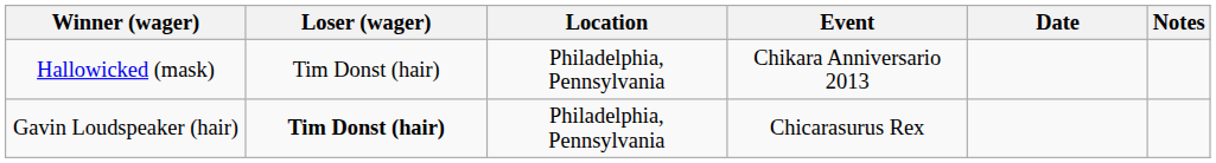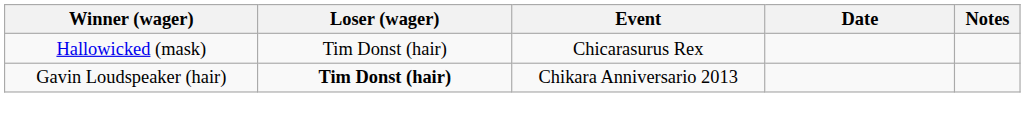 <table class="wikitable sortable" width=100%  style="text-align: center">
 <tr>
 <th width=20% scope="col">Winner (wager)</th>
 <th width=20% scope="col">Loser (wager)</th>
-<th width=20% scope="col">Location</th>
 <th width=20% scope="col">Event</th>
 <th width=15% scope="col">Date</th>
 <th class="unsortable" width=5% scope="col">Notes</th>
 </tr>
 <tr>
 <td><a href='#'>Hallowicked</a> (mask)</td>
 <td>Tim Donst (hair)</td>
-<td>Philadelphia, Pennsylvania</td>
-<td>Chikara Anniversario 2013</td>
+<td>Chicarasurus Rex</td>
 <td></td>
 <td></td>
 </tr>
 <tr>
 <td>Gavin Loudspeaker (hair)</td>
 <td><strong>Tim Donst (hair)</strong></td>
-<td>Philadelphia, Pennsylvania</td>
-<td>Chicarasurus Rex</td>
+<td>Chikara Anniversario 2013</td>
 <td></td>
 <td></td>
 </tr>
 </table>
